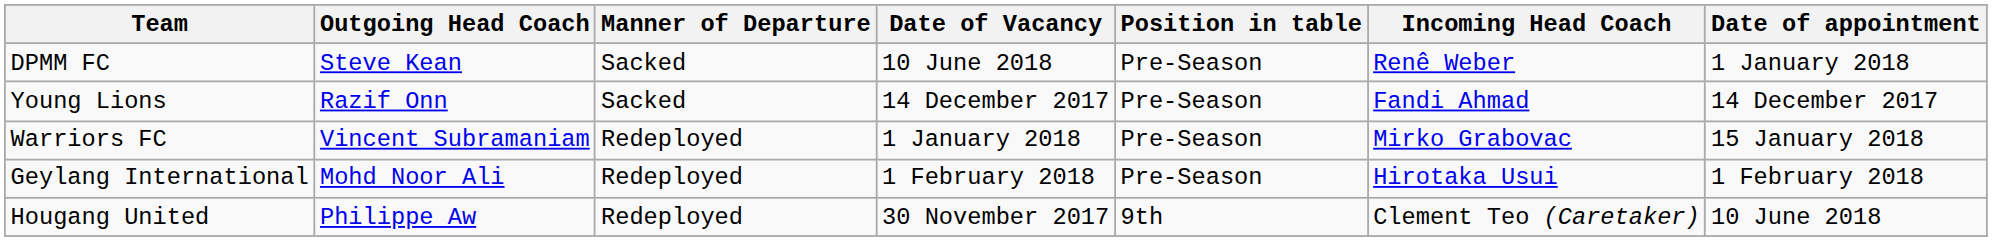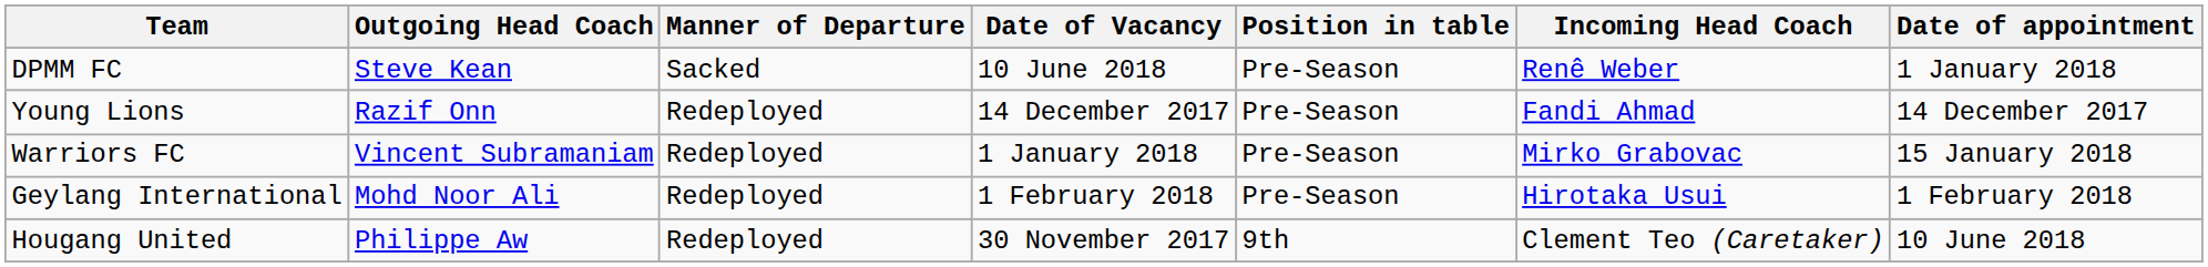 <table class="wikitable">
 <tr>
 <th>Team</th>
 <th>Outgoing Head Coach</th>
 <th>Manner of Departure</th>
 <th>Date of Vacancy</th>
 <th>Position in table</th>
 <th>Incoming Head Coach</th>
 <th>Date of appointment</th>
 </tr>
 <tr>
 <td>DPMM FC</td>
 <td> <a href='#'>Steve Kean</a></td>
 <td>Sacked </td>
 <td>10 June 2018</td>
 <td>Pre-Season</td>
 <td> <a href='#'>Renê Weber</a></td>
 <td>1 January 2018</td>
 </tr>
 <tr>
 <td>Young Lions</td>
 <td> <a href='#'>Razif Onn</a></td>
-<td>Sacked </td>
+<td>Redeployed </td>
 <td>14 December 2017</td>
 <td>Pre-Season</td>
 <td> <a href='#'>Fandi Ahmad</a></td>
 <td>14 December 2017</td>
 </tr>
 <tr>
 <td>Warriors FC</td>
 <td> <a href='#'>Vincent Subramaniam</a></td>
 <td>Redeployed </td>
 <td>1 January 2018</td>
 <td>Pre-Season</td>
 <td> <a href='#'>Mirko Grabovac</a></td>
 <td>15 January 2018</td>
 </tr>
 <tr>
 <td>Geylang International</td>
 <td> <a href='#'>Mohd Noor Ali</a></td>
 <td>Redeployed </td>
 <td>1 February 2018</td>
 <td>Pre-Season</td>
 <td> <a href='#'>Hirotaka Usui</a></td>
 <td>1 February 2018</td>
 </tr>
 <tr>
 <td>Hougang United</td>
 <td> <a href='#'>Philippe Aw</a></td>
 <td>Redeployed </td>
 <td>30 November 2017</td>
 <td>9th</td>
 <td> Clement Teo <em>(Caretaker)</em></td>
 <td>10 June 2018</td>
 </tr>
 </table>
